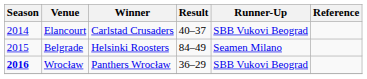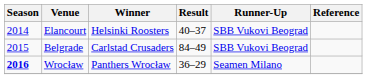 <table class="wikitable">
 <tr>
 <th>Season</th>
 <th>Venue</th>
 <th>Winner</th>
 <th>Result</th>
 <th>Runner-Up</th>
 <th>Reference</th>
 </tr>
 <tr>
 <td><a href='#'>2014</a></td>
 <td> <a href='#'>Elancourt</a></td>
-<td> <a href='#'>Carlstad Crusaders</a></td>
+<td>  <a href='#'>Helsinki Roosters</a></td>
 <td>40–37</td>
 <td> <a href='#'>SBB Vukovi Beograd</a></td>
 <td></td>
 </tr>
 <tr>
 <td><a href='#'>2015</a></td>
 <td> <a href='#'>Belgrade</a></td>
-<td>  <a href='#'>Helsinki Roosters</a></td>
+<td> <a href='#'>Carlstad Crusaders</a></td>
 <td>84–49</td>
-<td> <a href='#'>Seamen Milano</a></td>
+<td> <a href='#'>SBB Vukovi Beograd</a></td>
 <td></td>
 </tr>
 <tr>
 <td><strong><a href='#'>2016</a></strong></td>
 <td> <a href='#'>Wrocław</a></td>
 <td> <a href='#'>Panthers Wrocław</a></td>
 <td>36–29</td>
-<td> <a href='#'>SBB Vukovi Beograd</a></td>
+<td> <a href='#'>Seamen Milano</a></td>
 <td></td>
 </tr>
 <tr>
 </tr>
 </table>
